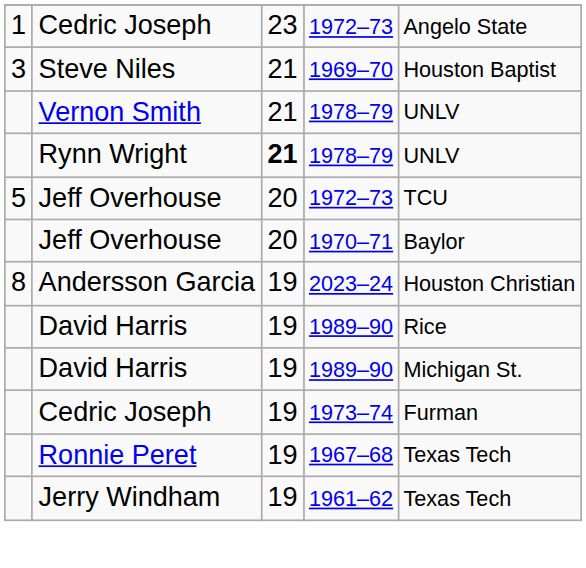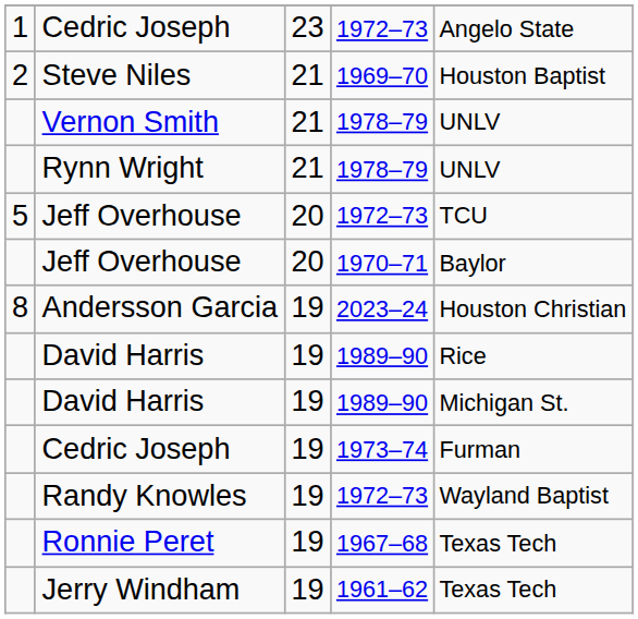 <table class="wikitable">
 <tr>
 </tr>
 <tr>
 <td>1</td>
 <td>Cedric Joseph</td>
 <td>23</td>
 <td style="font-size:80%;"><a href='#'>1972–73</a></td>
 <td style="font-size:80%;">Angelo State</td>
 </tr>
 <tr>
-<td>3</td>
+<td>2</td>
 <td>Steve Niles</td>
 <td>21</td>
 <td style="font-size:80%;"><a href='#'>1969–70</a></td>
 <td style="font-size:80%;">Houston Baptist</td>
 </tr>
 <tr>
 <td></td>
 <td><a href='#'>Vernon Smith</a></td>
 <td>21</td>
 <td style="font-size:80%;"><a href='#'>1978–79</a></td>
 <td style="font-size:80%;">UNLV</td>
 </tr>
 <tr>
 <td></td>
 <td>Rynn Wright</td>
-<td><strong>21</strong></td>
+<td>21</td>
 <td style="font-size:80%;"><a href='#'>1978–79</a></td>
 <td style="font-size:80%;">UNLV</td>
 </tr>
 <tr>
 <td>5</td>
 <td>Jeff Overhouse</td>
 <td>20</td>
 <td style="font-size:80%;"><a href='#'>1972–73</a></td>
 <td style="font-size:80%;">TCU</td>
 </tr>
 <tr>
 <td></td>
 <td>Jeff Overhouse</td>
 <td>20</td>
 <td style="font-size:80%;"><a href='#'>1970–71</a></td>
 <td style="font-size:80%;">Baylor</td>
 </tr>
 <tr>
 <td>8</td>
 <td>Andersson Garcia</td>
 <td>19</td>
 <td style="font-size:80%;"><a href='#'>2023–24</a></td>
 <td style="font-size:80%;">Houston Christian</td>
 </tr>
 <tr>
 <td></td>
 <td>David Harris</td>
 <td>19</td>
 <td style="font-size:80%;"><a href='#'>1989–90</a></td>
 <td style="font-size:80%;">Rice</td>
 </tr>
 <tr>
 <td></td>
 <td>David Harris</td>
 <td>19</td>
 <td style="font-size:80%;"><a href='#'>1989–90</a></td>
 <td style="font-size:80%;">Michigan St.</td>
 </tr>
 <tr>
 <td></td>
 <td>Cedric Joseph</td>
 <td>19</td>
 <td style="font-size:80%;"><a href='#'>1973–74</a></td>
 <td style="font-size:80%;">Furman</td>
 </tr>
 <tr>
 <td></td>
+<td>Randy Knowles</td>
+<td>19</td>
+<td style="font-size:80%;"><a href='#'>1972–73</a></td>
+<td style="font-size:80%;">Wayland Baptist</td>
+</tr>
+<tr>
+<td></td>
 <td><a href='#'>Ronnie Peret</a></td>
 <td>19</td>
 <td style="font-size:80%;"><a href='#'>1967–68</a></td>
 <td style="font-size:80%;">Texas Tech</td>
 </tr>
 <tr>
 <td></td>
 <td>Jerry Windham</td>
 <td>19</td>
 <td style="font-size:80%;"><a href='#'>1961–62</a></td>
 <td style="font-size:80%;">Texas Tech</td>
 </tr>
 </table>
